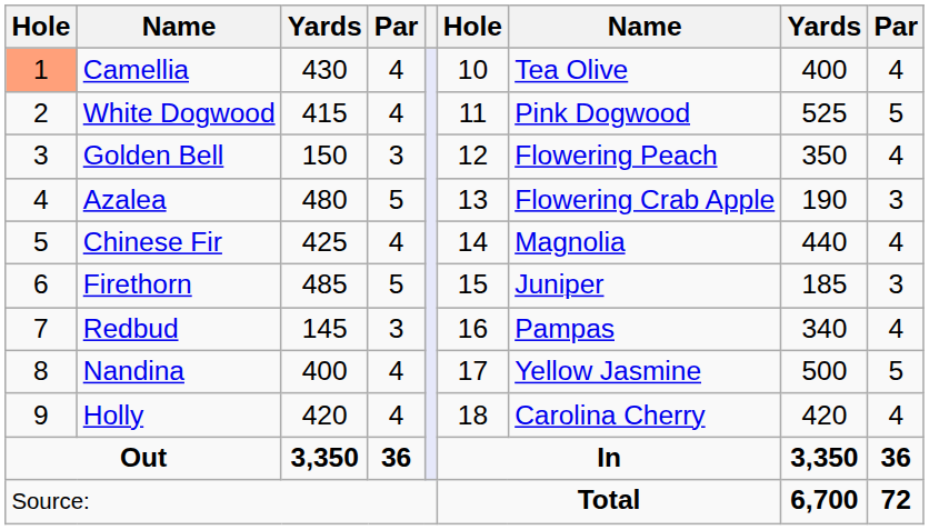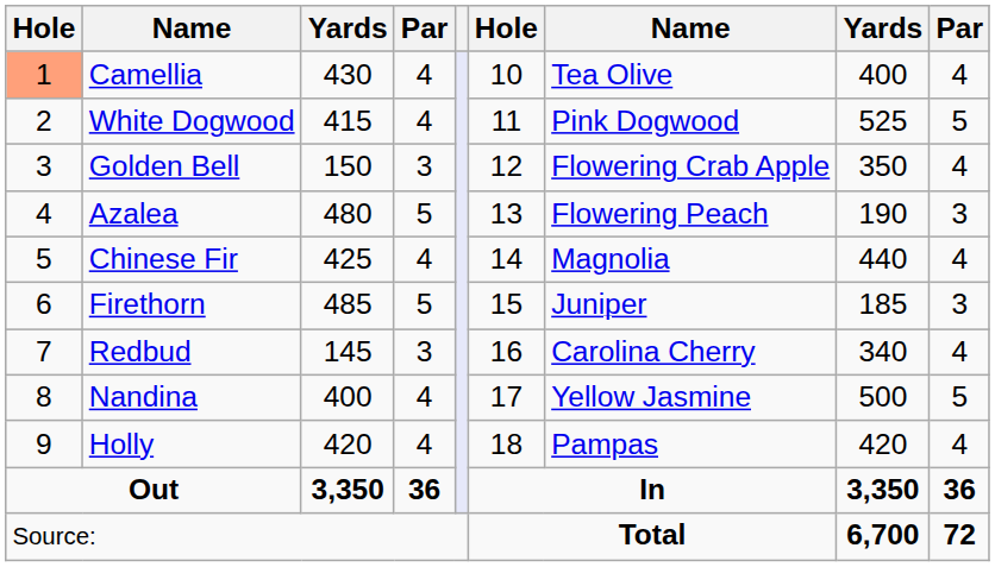 <table class=wikitable style="text-align: center">
 <tr>
 <th>Hole</th>
 <th>Name</th>
 <th>Yards</th>
 <th>Par</th>
 <th></th>
 <th>Hole</th>
 <th>Name</th>
 <th>Yards</th>
 <th>Par</th>
 </tr>
 <tr>
 <td style="background: lightsalmon;">1</td>
 <td align=left><a href='#'>Camellia</a></td>
 <td>430</td>
 <td>4</td>
 <td rowspan=10 style="background:#E6E8FA;"></td>
 <td>10</td>
 <td align=left><a href='#'>Tea Olive</a></td>
 <td>400</td>
 <td>4</td>
 </tr>
 <tr>
 <td>2</td>
 <td align=left><a href='#'>White Dogwood</a></td>
 <td>415</td>
 <td>4</td>
 <td>11</td>
 <td align=left><a href='#'>Pink Dogwood</a></td>
 <td>525</td>
 <td>5</td>
 </tr>
 <tr>
 <td>3</td>
 <td align=left><a href='#'>Golden Bell</a></td>
 <td>150</td>
 <td>3</td>
 <td>12</td>
-<td align=left><a href='#'>Flowering Peach</a></td>
+<td align=left><a href='#'>Flowering Crab Apple</a></td>
 <td>350</td>
 <td>4</td>
 </tr>
 <tr>
 <td>4</td>
 <td align=left><a href='#'>Azalea</a></td>
 <td>480</td>
 <td>5</td>
 <td>13</td>
-<td align=left><a href='#'>Flowering Crab Apple</a></td>
+<td align=left><a href='#'>Flowering Peach</a></td>
 <td>190</td>
 <td>3</td>
 </tr>
 <tr>
 <td>5</td>
 <td align=left><a href='#'>Chinese Fir</a></td>
 <td>425</td>
 <td>4</td>
 <td>14</td>
 <td align=left><a href='#'>Magnolia</a></td>
 <td>440</td>
 <td>4</td>
 </tr>
 <tr>
 <td>6</td>
 <td align=left><a href='#'>Firethorn</a></td>
 <td>485</td>
 <td>5</td>
 <td>15</td>
 <td align=left><a href='#'>Juniper</a></td>
 <td>185</td>
 <td>3</td>
 </tr>
 <tr>
 <td>7</td>
 <td align=left><a href='#'>Redbud</a></td>
 <td>145</td>
 <td>3</td>
 <td>16</td>
-<td align=left><a href='#'>Pampas</a></td>
+<td align=left><a href='#'>Carolina Cherry</a></td>
 <td>340</td>
 <td>4</td>
 </tr>
 <tr>
 <td>8</td>
 <td align=left><a href='#'>Nandina</a></td>
 <td>400</td>
 <td>4</td>
 <td>17</td>
 <td align=left><a href='#'>Yellow Jasmine</a></td>
 <td>500</td>
 <td>5</td>
 </tr>
 <tr>
 <td>9</td>
 <td align=left><a href='#'>Holly</a></td>
 <td>420</td>
 <td>4</td>
 <td>18</td>
-<td align=left><a href='#'>Carolina Cherry</a></td>
+<td align=left><a href='#'>Pampas</a></td>
 <td>420</td>
 <td>4</td>
 </tr>
 <tr>
 <td colspan=2><strong>Out</strong></td>
 <td><strong>3,350</strong></td>
 <td><strong>36</strong></td>
 <td colspan=2><strong>In</strong></td>
 <td><strong>3,350</strong></td>
 <td><strong>36</strong></td>
 </tr>
 <tr>
 <td colspan=5 align=left><small>Source:</small></td>
 <td colspan=2><strong>Total</strong></td>
 <td><strong>6,700</strong></td>
 <td><strong>72</strong></td>
 </tr>
 </table>
